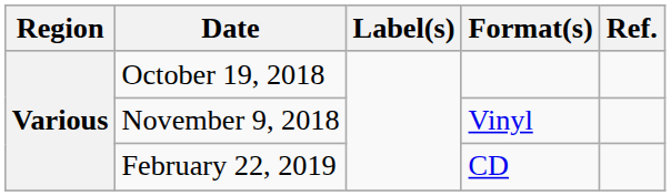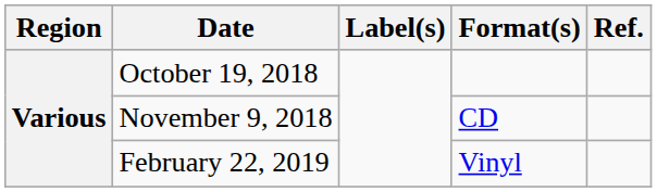 <table class="wikitable plainrowheaders">
 <tr>
 <th scope="col">Region</th>
 <th scope="col">Date</th>
 <th scope="col">Label(s)</th>
 <th scope="col">Format(s)</th>
 <th scope="col">Ref.</th>
 </tr>
 <tr>
 <th scope="row" rowspan="3">Various</th>
 <td>October 19, 2018</td>
 <td rowspan="3"></td>
 <td></td>
 <td></td>
 </tr>
 <tr>
 <td>November 9, 2018</td>
-<td><a href='#'>Vinyl</a></td>
+<td><a href='#'>CD</a></td>
 <td></td>
 </tr>
 <tr>
 <td>February 22, 2019</td>
-<td><a href='#'>CD</a></td>
+<td><a href='#'>Vinyl</a></td>
 <td></td>
 </tr>
 </table>
